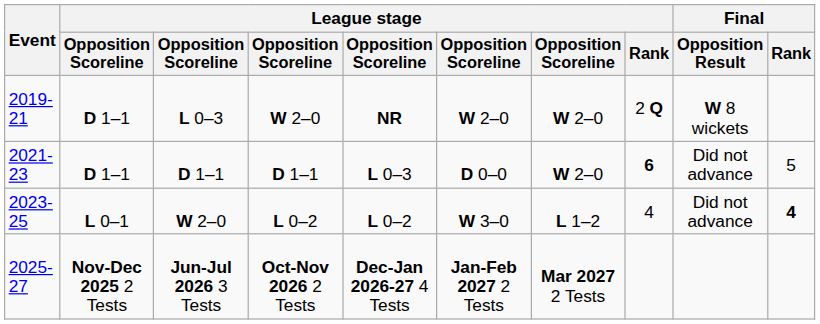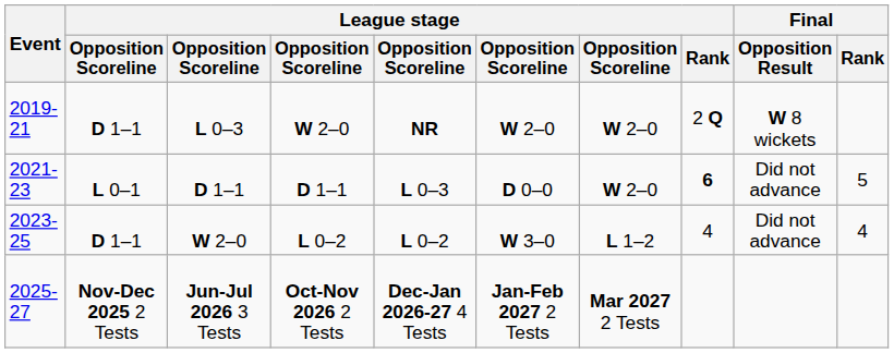 <table class=wikitable style=font-size:90%;text-align:center>
 <tr>
 <th rowspan=2>Event</th>
 <th colspan=7>League stage</th>
 <th colspan=2>Final</th>
 </tr>
 <tr style=font-size:95%>
 <th>Opposition<br>Scoreline</th>
 <th>Opposition<br>Scoreline</th>
 <th>Opposition<br>Scoreline</th>
 <th>Opposition<br>Scoreline</th>
 <th>Opposition<br>Scoreline</th>
 <th>Opposition<br>Scoreline</th>
 <th>Rank</th>
 <th>Opposition<br>Result</th>
 <th>Rank</th>
 </tr>
 <tr>
 <td align=left><a href='#'>2019-21</a></td>
 <td><br><strong>D</strong> 1–1</td>
 <td><br><strong>L</strong> 0–3</td>
 <td><br><strong>W</strong> 2–0</td>
 <td><br><strong>NR</strong></td>
 <td><br><strong>W</strong> 2–0</td>
 <td><br><strong>W</strong> 2–0</td>
 <td>2 <strong>Q</strong></td>
 <td><br><strong>W</strong> 8 wickets</td>
 <td></td>
 </tr>
 <tr>
 <td align=left><a href='#'>2021-23</a></td>
-<td><br><strong>D</strong> 1–1</td>
+<td><br><strong>L</strong> 0–1</td>
 <td><br><strong>D</strong> 1–1</td>
 <td><br><strong>D</strong> 1–1</td>
 <td><br><strong>L</strong> 0–3</td>
 <td><br><strong>D</strong> 0–0</td>
 <td><br><strong>W</strong> 2–0</td>
 <td><strong>6</strong></td>
 <td>Did not advance</td>
 <td>5</td>
 </tr>
 <tr>
 <td align=left><a href='#'>2023-25</a></td>
-<td><br><strong>L</strong> 0–1</td>
+<td><br><strong>D</strong> 1–1</td>
 <td><br><strong>W</strong> 2–0</td>
 <td><br><strong>L</strong> 0–2</td>
 <td><br><strong>L</strong> 0–2</td>
 <td><br><strong>W</strong> 3–0</td>
 <td><br><strong>L</strong> 1–2</td>
 <td>4</td>
 <td>Did not advance</td>
-<td><strong>4</strong></td>
+<td>4</td>
 </tr>
 <tr>
 <td align=left><a href='#'>2025-27</a></td>
 <td><br><strong>Nov-Dec 2025</strong> 2 Tests</td>
 <td><br><strong>Jun-Jul 2026</strong> 3 Tests</td>
 <td><br><strong>Oct-Nov 2026</strong> 2 Tests</td>
 <td><br><strong>Dec-Jan 2026-27</strong> 4 Tests</td>
 <td><br><strong>Jan-Feb 2027</strong> 2 Tests</td>
 <td><br><strong>Mar 2027</strong> 2 Tests</td>
 <td></td>
 <td></td>
 <td></td>
 </tr>
 </table>
